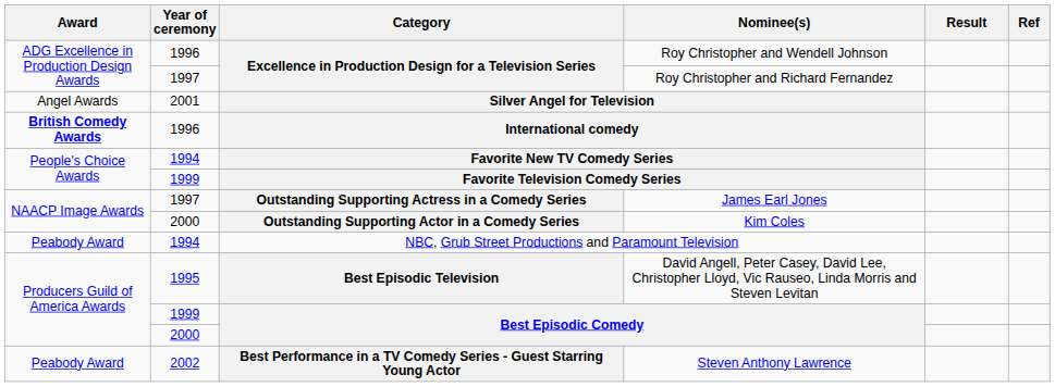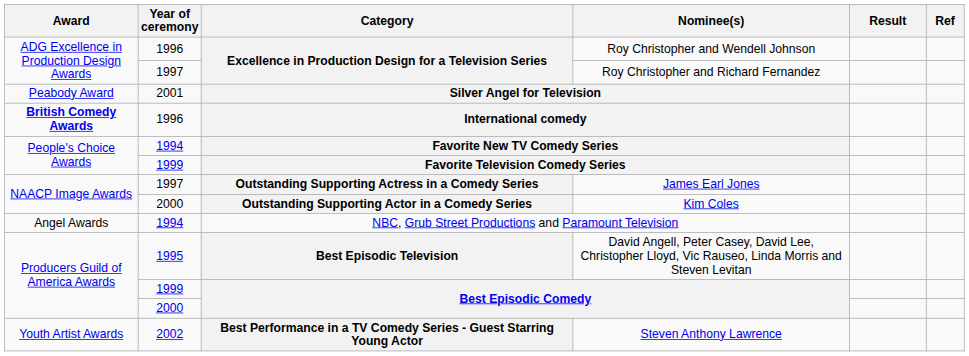 <table class="wikitable plainrowheaders" style="font-size: 100%; text-align:center" width=100%>
 <tr>
 <th scope="col" width="14%">Award</th>
 <th scope="col" width="6%">Year of ceremony</th>
 <th scope="col" width="39%">Category</th>
 <th scope="col" width="29%">Nominee(s)</th>
 <th scope="col" width="8%">Result</th>
 <th scope="col" width="4%">Ref</th>
 </tr>
 <tr>
 <td rowspan="2"><a href='#'>ADG Excellence in Production Design Awards</a></td>
 <td>1996</td>
 <th scope="row" style="text-align:center" rowspan="2">Excellence in Production Design for a Television Series</th>
 <td>Roy Christopher and Wendell Johnson</td>
 <td></td>
 <td></td>
 </tr>
 <tr>
 <td>1997</td>
 <td>Roy Christopher and Richard Fernandez</td>
 <td></td>
 <td></td>
 </tr>
 <tr>
-<td>Angel Awards</td>
+<td><a href='#'>Peabody Award</a></td>
 <td>2001</td>
 <th scope="row" style="text-align:center" colspan="2">Silver Angel for Television</th>
 <td></td>
 <td></td>
 </tr>
 <tr>
 <td><strong><a href='#'>British Comedy Awards</a></strong></td>
 <td>1996</td>
 <th scope="row" style="text-align:center" colspan="2">International comedy</th>
 <td></td>
 <td></td>
 </tr>
 <tr>
 <td rowspan="2"><a href='#'>People's Choice Awards</a></td>
 <td><a href='#'>1994</a></td>
 <th scope="row" style="text-align:center" colspan="2">Favorite New TV Comedy Series</th>
 <td></td>
 <td></td>
 </tr>
 <tr>
 <td><a href='#'>1999</a></td>
 <th scope="row" style="text-align:center" colspan="2">Favorite Television Comedy Series</th>
 <td></td>
 <td></td>
 </tr>
 <tr>
 <td rowspan="2"><a href='#'>NAACP Image Awards</a></td>
 <td>1997</td>
 <th scope="row" style="text-align:center">Outstanding Supporting Actress in a Comedy Series</th>
 <td><a href='#'>James Earl Jones</a></td>
 <td></td>
 <td></td>
 </tr>
 <tr>
 <td>2000</td>
 <th scope="row" style="text-align:center">Outstanding Supporting Actor in a Comedy Series</th>
 <td><a href='#'>Kim Coles</a></td>
 <td></td>
 <td></td>
 </tr>
 <tr>
-<td><a href='#'>Peabody Award</a></td>
+<td>Angel Awards</td>
 <td><a href='#'>1994</a></td>
 <td colspan="2"><a href='#'>NBC</a>, <a href='#'>Grub Street Productions</a> and <a href='#'>Paramount Television</a></td>
 <td></td>
 <td></td>
 </tr>
 <tr>
 <td rowspan="3"><a href='#'>Producers Guild of America Awards</a></td>
 <td><a href='#'>1995</a></td>
 <th scope="row" style="text-align:center">Best Episodic Television</th>
 <td>David Angell, Peter Casey, David Lee, Christopher Lloyd, Vic Rauseo, Linda Morris and Steven Levitan</td>
 <td></td>
 <td></td>
 </tr>
 <tr>
 <td><a href='#'>1999</a></td>
 <th scope="row" style="text-align:center" colspan="2" rowspan="2"><a href='#'>Best Episodic Comedy</a></th>
 <td></td>
 <td></td>
 </tr>
 <tr>
 <td><a href='#'>2000</a></td>
 <td></td>
 <td></td>
 </tr>
 <tr>
-<td><a href='#'>Peabody Award</a></td>
+<td><a href='#'>Youth Artist Awards</a></td>
 <td><a href='#'>2002</a></td>
 <th scope="row" style="text-align:center">Best Performance in a TV Comedy Series - Guest Starring Young Actor</th>
 <td><a href='#'>Steven Anthony Lawrence</a></td>
 <td></td>
 <td></td>
 </tr>
 </table>
